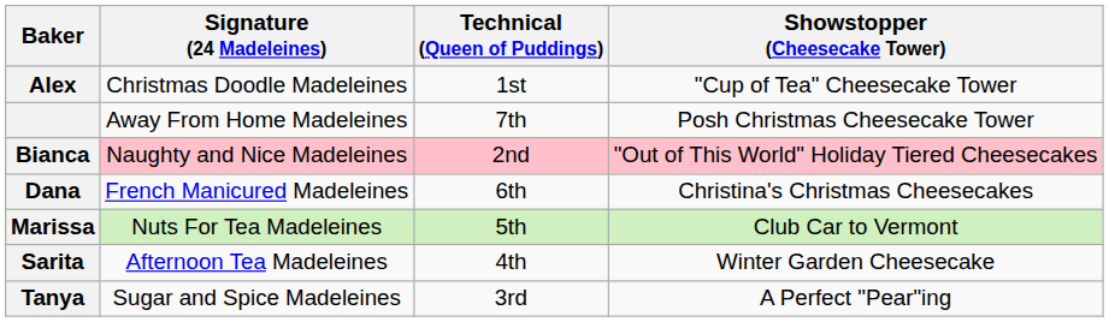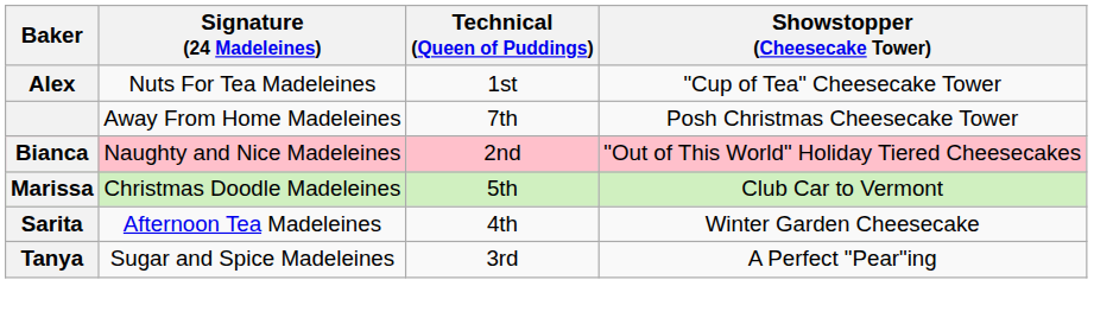 <table class="wikitable sortable" style="text-align:center;">
 <tr>
 <th scope="col">Baker</th>
 <th scope="col" class="unsortable">Signature<br><small>(24 <a href='#'>Madeleines</a>)</small></th>
 <th scope="col">Technical<br><small>(<a href='#'>Queen of Puddings</a>)</small></th>
 <th scope="col" class="unsortable">Showstopper<br><small>(<a href='#'>Cheesecake</a> Tower)</small></th>
 </tr>
 <tr>
 <th scope="row">Alex</th>
-<td>Christmas Doodle Madeleines</td>
+<td>Nuts For Tea Madeleines</td>
 <td>1st</td>
 <td>"Cup of Tea" Cheesecake Tower</td>
 </tr>
 <tr>
 <th scope="row"></th>
 <td>Away From Home Madeleines</td>
 <td>7th</td>
 <td>Posh Christmas Cheesecake Tower</td>
 </tr>
 <tr bgcolor=pink>
 <th scope="row">Bianca</th>
 <td>Naughty and Nice Madeleines</td>
 <td>2nd</td>
 <td>"Out of This World" Holiday Tiered Cheesecakes</td>
 </tr>
-<tr>
-<th scope="row">Dana</th>
-<td><a href='#'>French Manicured</a> Madeleines</td>
-<td>6th</td>
-<td>Christina's Christmas Cheesecakes</td>
-</tr>
 <tr style="background:#d0f0c0;">
 <th scope="row">Marissa</th>
-<td>Nuts For Tea Madeleines</td>
+<td>Christmas Doodle Madeleines</td>
 <td>5th</td>
 <td>Club Car to Vermont</td>
 </tr>
 <tr>
 <th scope="row">Sarita</th>
 <td><a href='#'>Afternoon Tea</a> Madeleines</td>
 <td>4th</td>
 <td>Winter Garden Cheesecake</td>
 </tr>
 <tr>
 <th scope="row">Tanya</th>
 <td>Sugar and Spice Madeleines</td>
 <td>3rd</td>
 <td>A Perfect "Pear"ing</td>
 </tr>
 </table>
